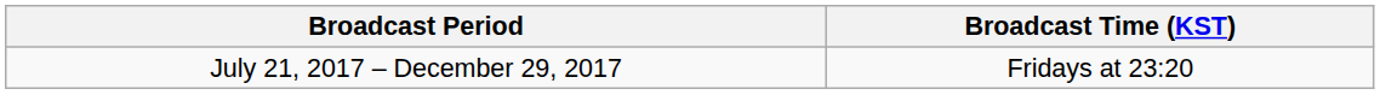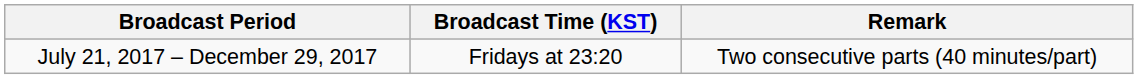 <table class="wikitable" style="text-align:center; font-size:90%; width:60%;">
 <tr>
 <th>Broadcast Period</th>
 <th>Broadcast Time (<a href='#'>KST</a>)</th>
+<th>Remark</th>
 </tr>
 <tr>
 <td>July 21, 2017 – December 29, 2017</td>
 <td>Fridays at 23:20</td>
+<td>Two consecutive parts (40 minutes/part)</td>
 </tr>
 </table>
